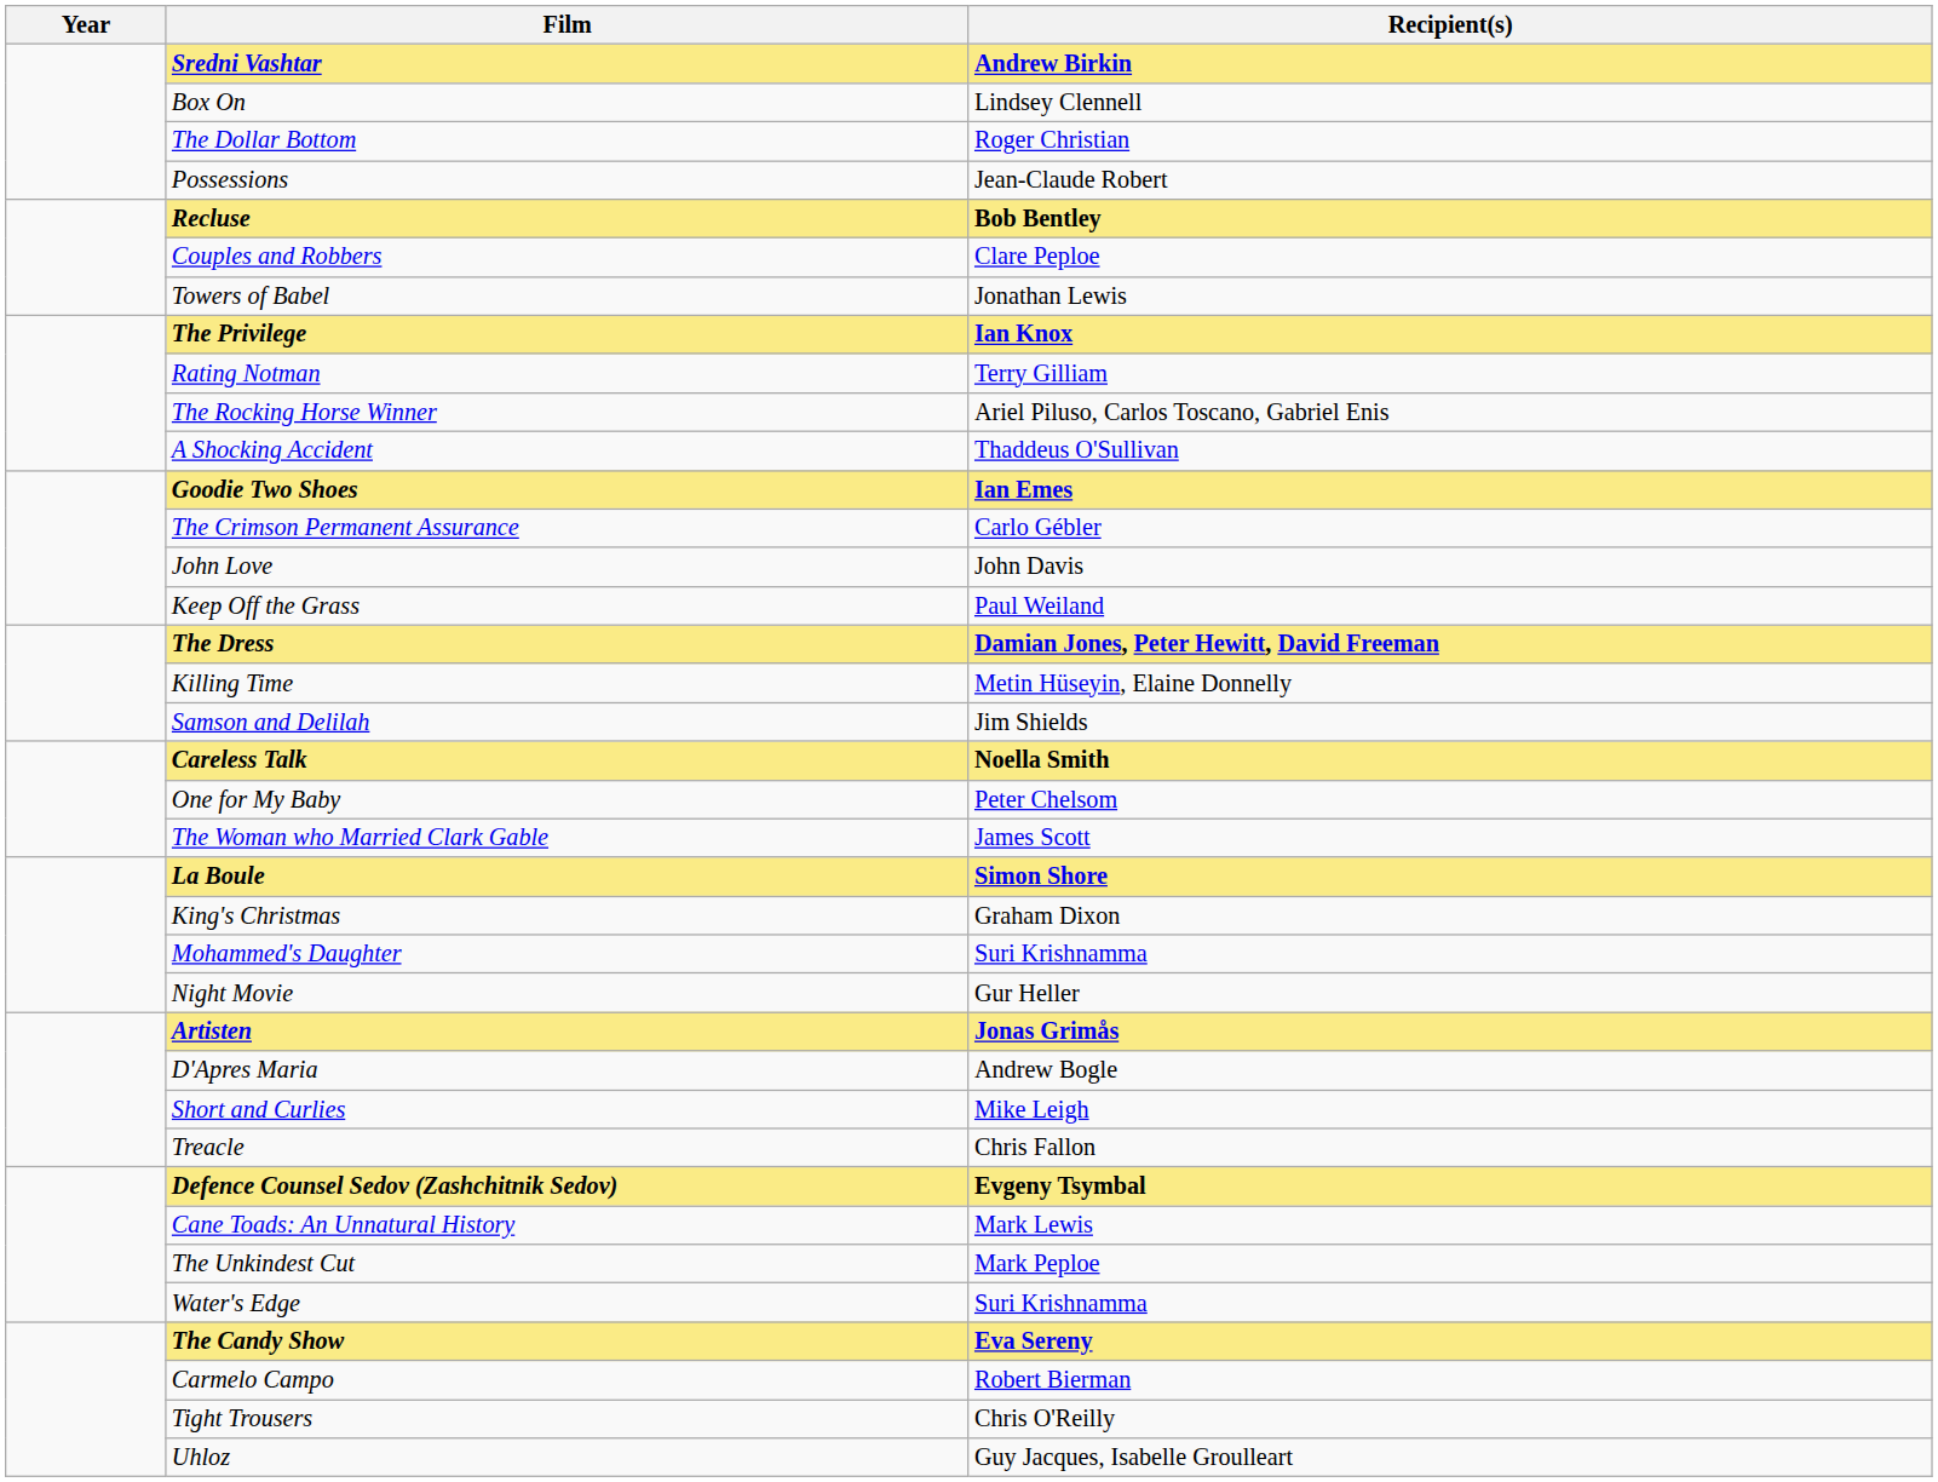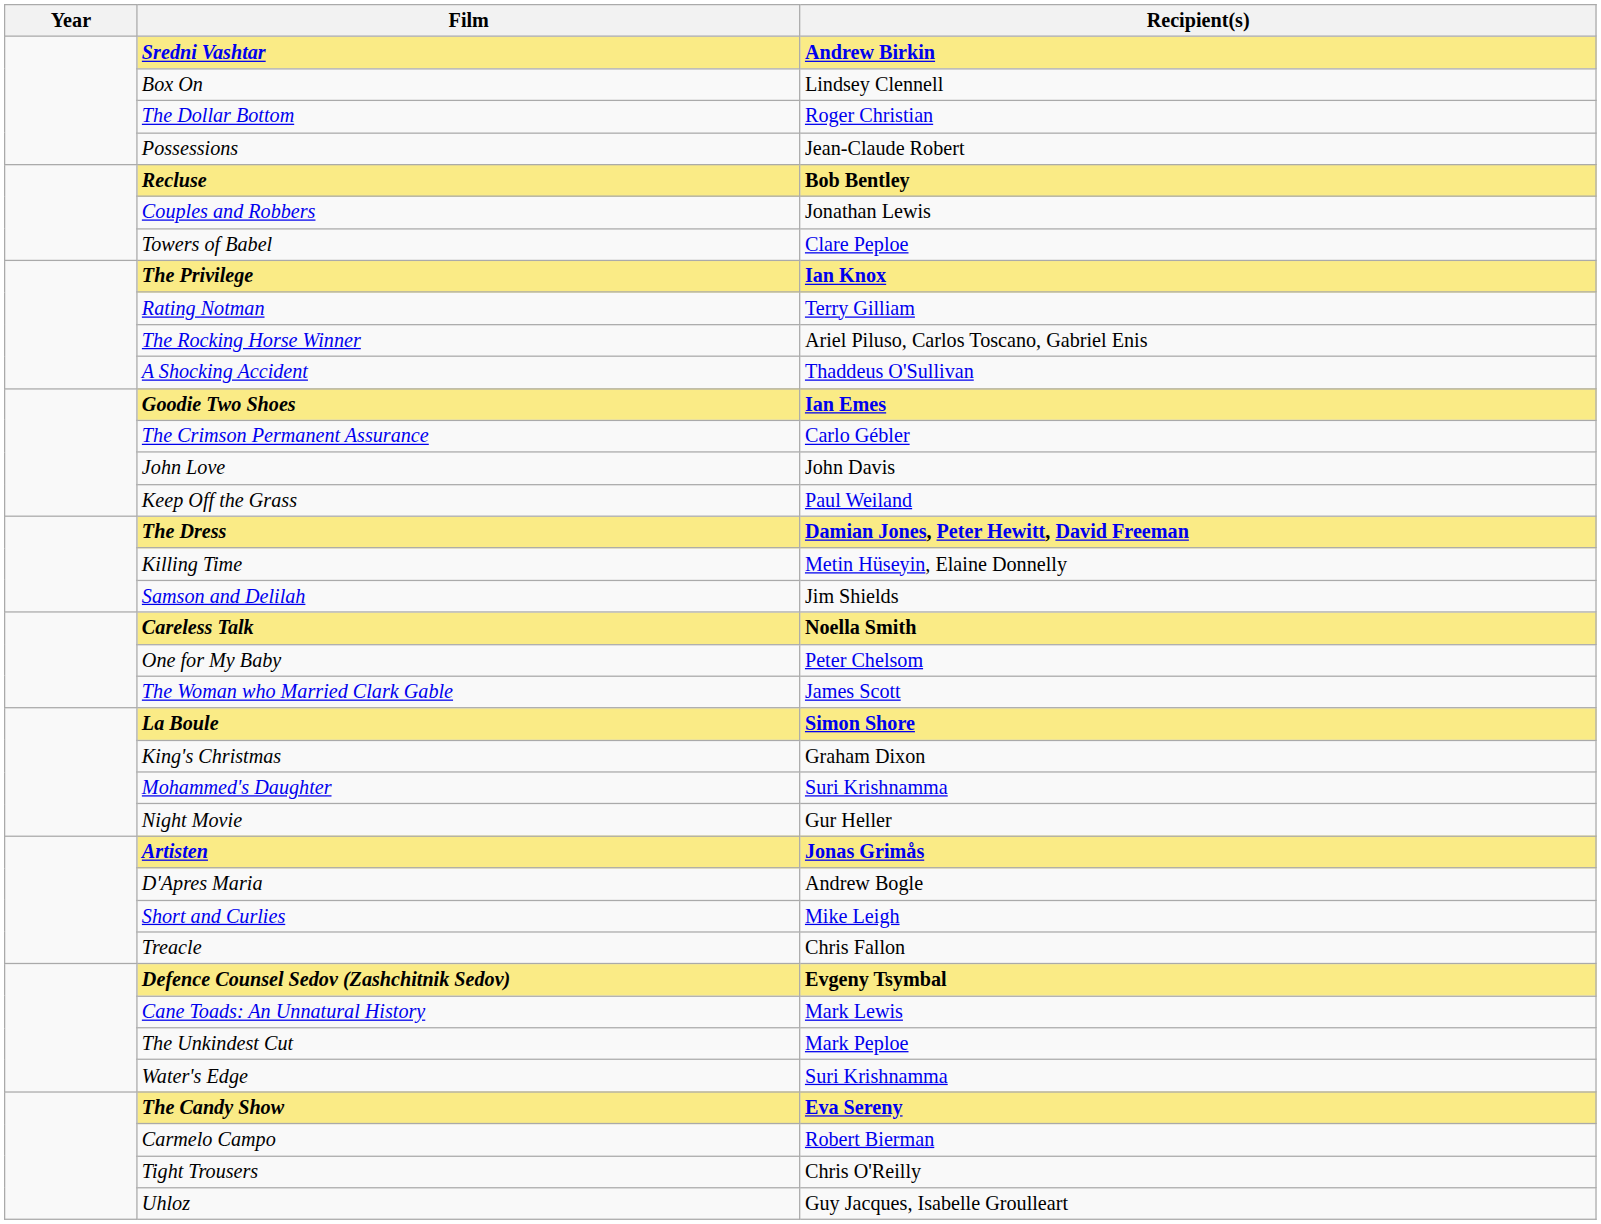 <table class="wikitable" style="width:100%;" cellpadding="5">
 <tr>
 <th style="width:5%;">Year</th>
 <th style="width:25%;">Film</th>
 <th style="width:30%;">Recipient(s)</th>
 </tr>
 <tr>
 <td rowspan="4"></td>
 <td style="background:#FAEB86"><strong><em><a href='#'>Sredni Vashtar</a></em></strong></td>
 <td style="background:#FAEB86"><strong><a href='#'>Andrew Birkin</a></strong></td>
 </tr>
 <tr>
 <td><em>Box On</em></td>
 <td>Lindsey Clennell</td>
 </tr>
 <tr>
 <td><em><a href='#'>The Dollar Bottom</a></em></td>
 <td><a href='#'>Roger Christian</a></td>
 </tr>
 <tr>
 <td><em>Possessions</em></td>
 <td>Jean-Claude Robert</td>
 </tr>
 <tr>
 <td rowspan="3"></td>
 <td style="background:#FAEB86"><strong><em>Recluse</em></strong></td>
 <td style="background:#FAEB86"><strong>Bob Bentley</strong></td>
 </tr>
 <tr>
 <td><em><a href='#'>Couples and Robbers</a></em></td>
-<td><a href='#'>Clare Peploe</a></td>
+<td>Jonathan Lewis</td>
 </tr>
 <tr>
 <td><em>Towers of Babel</em></td>
-<td>Jonathan Lewis</td>
+<td><a href='#'>Clare Peploe</a></td>
 </tr>
 <tr>
 <td rowspan="4"></td>
 <td style="background:#FAEB86"><strong><em>The Privilege</em></strong></td>
 <td style="background:#FAEB86"><strong><a href='#'>Ian Knox</a></strong></td>
 </tr>
 <tr>
 <td><em><a href='#'>Rating Notman</a></em></td>
 <td><a href='#'>Terry Gilliam</a></td>
 </tr>
 <tr>
 <td><em><a href='#'>The Rocking Horse Winner</a></em></td>
 <td>Ariel Piluso, Carlos Toscano, Gabriel Enis</td>
 </tr>
 <tr>
 <td><em><a href='#'>A Shocking Accident</a></em></td>
 <td><a href='#'>Thaddeus O'Sullivan</a></td>
 </tr>
 <tr>
 <td rowspan="4"></td>
 <td style="background:#FAEB86"><strong><em>Goodie Two Shoes</em></strong></td>
 <td style="background:#FAEB86"><strong><a href='#'>Ian Emes</a></strong></td>
 </tr>
 <tr>
 <td><em><a href='#'>The Crimson Permanent Assurance</a></em></td>
 <td><a href='#'>Carlo Gébler</a></td>
 </tr>
 <tr>
 <td><em>John Love</em></td>
 <td>John Davis</td>
 </tr>
 <tr>
 <td><em>Keep Off the Grass</em></td>
 <td><a href='#'>Paul Weiland</a></td>
 </tr>
 <tr>
 <td rowspan="3"></td>
 <td style="background:#FAEB86"><strong><em>The Dress</em></strong></td>
 <td style="background:#FAEB86"><strong><a href='#'>Damian Jones</a>, <a href='#'>Peter Hewitt</a>, <a href='#'>David Freeman</a></strong></td>
 </tr>
 <tr>
 <td><em>Killing Time</em></td>
 <td><a href='#'>Metin Hüseyin</a>, Elaine Donnelly</td>
 </tr>
 <tr>
 <td><em><a href='#'>Samson and Delilah</a></em></td>
 <td>Jim Shields</td>
 </tr>
 <tr>
 <td rowspan="3"></td>
 <td style="background:#FAEB86"><strong><em>Careless Talk</em></strong></td>
 <td style="background:#FAEB86"><strong>Noella Smith</strong></td>
 </tr>
 <tr>
 <td><em>One for My Baby</em></td>
 <td><a href='#'>Peter Chelsom</a></td>
 </tr>
 <tr>
 <td><em><a href='#'>The Woman who Married Clark Gable</a></em></td>
 <td><a href='#'>James Scott</a></td>
 </tr>
 <tr>
 <td rowspan="4"></td>
 <td style="background:#FAEB86"><strong><em>La Boule</em></strong></td>
 <td style="background:#FAEB86"><strong><a href='#'>Simon Shore</a></strong></td>
 </tr>
 <tr>
 <td><em>King's Christmas</em></td>
 <td>Graham Dixon</td>
 </tr>
 <tr>
 <td><em><a href='#'>Mohammed's Daughter</a></em></td>
 <td><a href='#'>Suri Krishnamma</a></td>
 </tr>
 <tr>
 <td><em>Night Movie</em></td>
 <td>Gur Heller</td>
 </tr>
 <tr>
 <td rowspan="4"></td>
 <td style="background:#FAEB86"><strong><em><a href='#'>Artisten</a></em></strong></td>
 <td style="background:#FAEB86"><strong><a href='#'>Jonas Grimås</a></strong></td>
 </tr>
 <tr>
 <td><em>D'Apres Maria</em></td>
 <td>Andrew Bogle</td>
 </tr>
 <tr>
 <td><em><a href='#'>Short and Curlies</a></em></td>
 <td><a href='#'>Mike Leigh</a></td>
 </tr>
 <tr>
 <td><em>Treacle</em></td>
 <td>Chris Fallon</td>
 </tr>
 <tr>
 <td rowspan="4"></td>
 <td style="background:#FAEB86"><strong><em>Defence Counsel Sedov (Zashchitnik Sedov)</em></strong></td>
 <td style="background:#FAEB86"><strong>Evgeny Tsymbal</strong></td>
 </tr>
 <tr>
 <td><em><a href='#'>Cane Toads: An Unnatural History</a></em></td>
 <td><a href='#'>Mark Lewis</a></td>
 </tr>
 <tr>
 <td><em>The Unkindest Cut</em></td>
 <td><a href='#'>Mark Peploe</a></td>
 </tr>
 <tr>
 <td><em>Water's Edge</em></td>
 <td><a href='#'>Suri Krishnamma</a></td>
 </tr>
 <tr>
 <td rowspan="4"></td>
 <td style="background:#FAEB86"><strong><em>The Candy Show</em></strong></td>
 <td style="background:#FAEB86"><strong><a href='#'>Eva Sereny</a></strong></td>
 </tr>
 <tr>
 <td><em>Carmelo Campo</em></td>
 <td><a href='#'>Robert Bierman</a></td>
 </tr>
 <tr>
 <td><em>Tight Trousers</em></td>
 <td>Chris O'Reilly</td>
 </tr>
 <tr>
 <td><em>Uhloz</em></td>
 <td>Guy Jacques, Isabelle Groulleart</td>
 </tr>
 </table>
